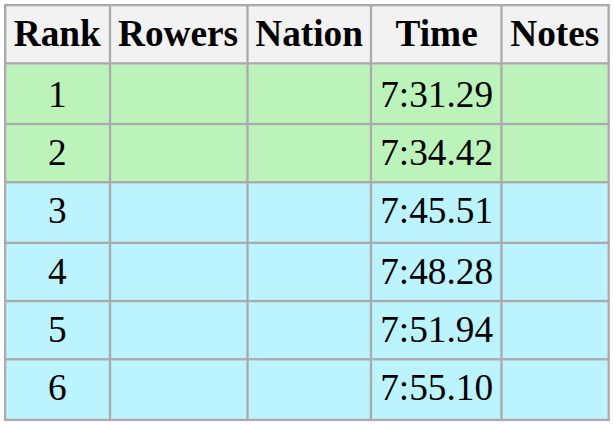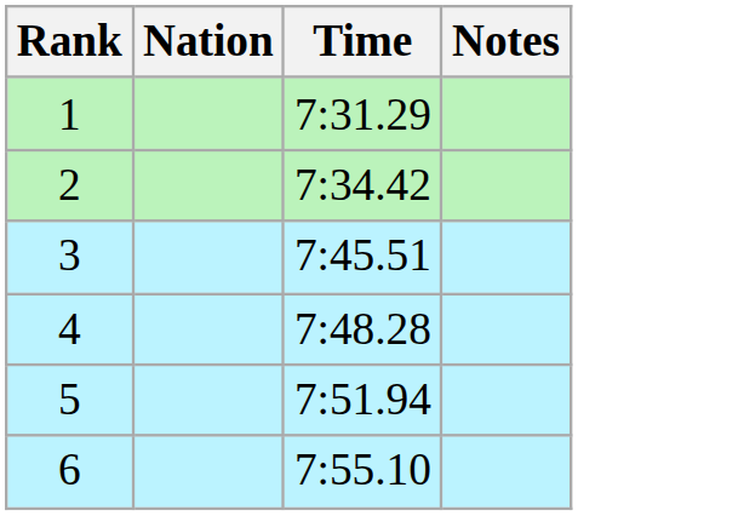 <table class="wikitable sortable" style=text-align:center>
 <tr>
 <th>Rank</th>
-<th>Rowers</th>
 <th>Nation</th>
 <th>Time</th>
 <th>Notes</th>
 </tr>
 <tr bgcolor=bbf3bb>
 <td>1</td>
 <td align=left></td>
-<td align=left></td>
 <td>7:31.29</td>
 <td></td>
 </tr>
 <tr bgcolor=bbf3bb>
 <td>2</td>
-<td align=left></td>
 <td align=left></td>
 <td>7:34.42</td>
 <td></td>
 </tr>
 <tr bgcolor=bbf3ff>
 <td>3</td>
 <td align=left></td>
-<td align=left></td>
 <td>7:45.51</td>
 <td></td>
 </tr>
 <tr bgcolor=bbf3ff>
 <td>4</td>
-<td align=left></td>
 <td align=left></td>
 <td>7:48.28</td>
 <td></td>
 </tr>
 <tr bgcolor=bbf3ff>
 <td>5</td>
 <td align=left></td>
-<td align=left></td>
 <td>7:51.94</td>
 <td></td>
 </tr>
 <tr bgcolor=bbf3ff>
 <td>6</td>
 <td align=left></td>
-<td align=left></td>
 <td>7:55.10</td>
 <td></td>
 </tr>
 </table>
